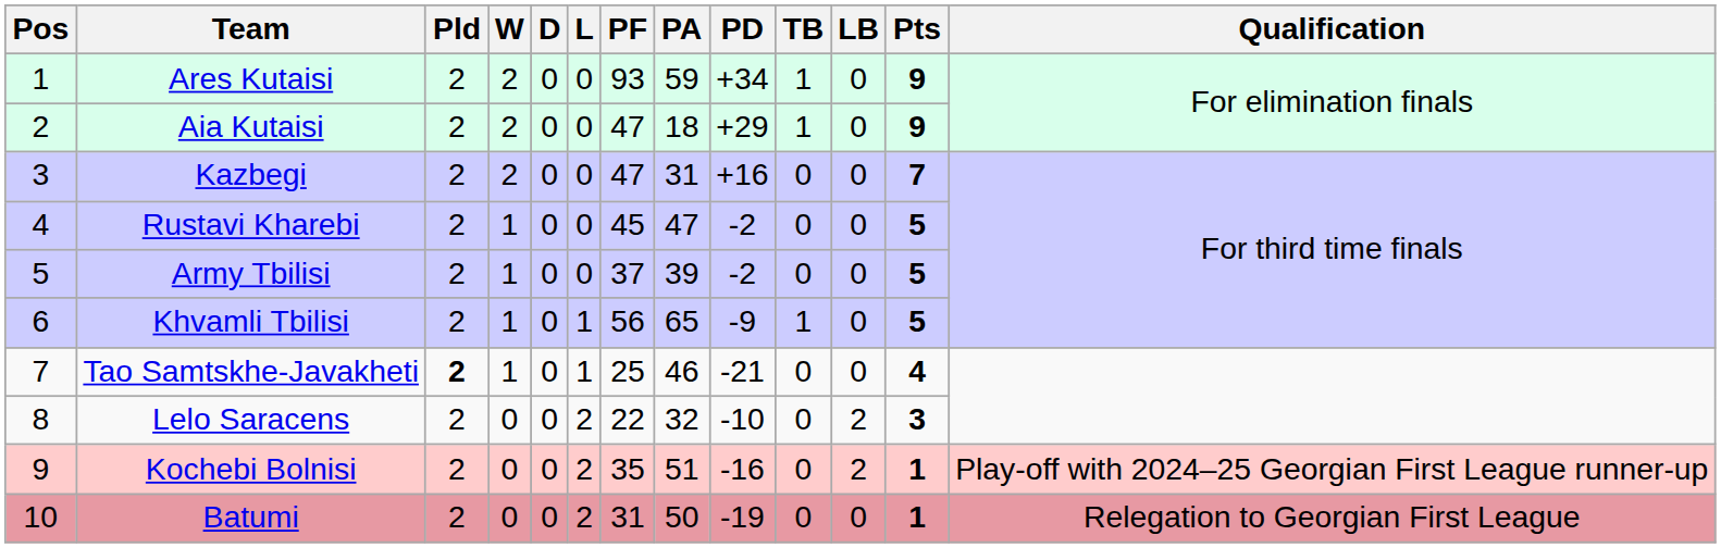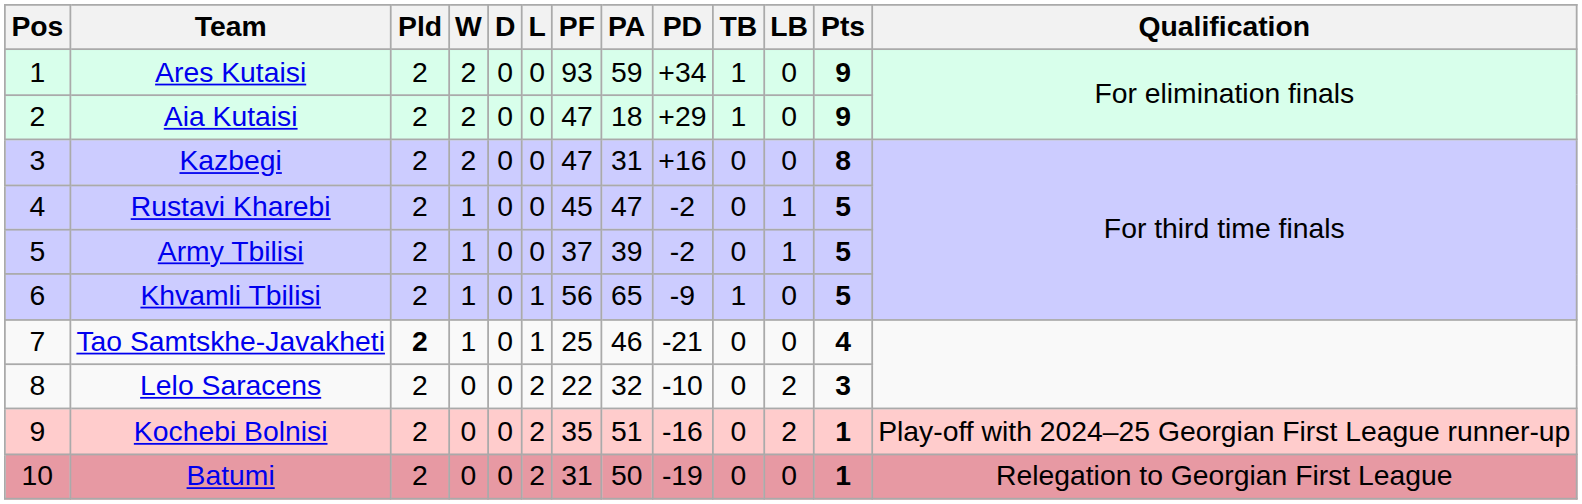 <table class="wikitable sortable" style="text-align:center">
 <tr>
 <th>Pos</th>
 <th>Team</th>
 <th>Pld</th>
 <th>W</th>
 <th>D</th>
 <th>L</th>
 <th>PF</th>
 <th>PA</th>
 <th>PD</th>
 <th>TB</th>
 <th>LB</th>
 <th>Pts</th>
 <th>Qualification</th>
 </tr>
 <tr>
 <td style="background: #d8ffeb">1</td>
 <td style="background: #d8ffeb"><a href='#'>Ares Kutaisi</a></td>
 <td style="background: #d8ffeb">2</td>
 <td style="background: #d8ffeb">2</td>
 <td style="background: #d8ffeb">0</td>
 <td style="background: #d8ffeb">0</td>
 <td style="background: #d8ffeb">93</td>
 <td style="background: #d8ffeb">59</td>
 <td style="background: #d8ffeb">+34</td>
 <td style="background: #d8ffeb">1</td>
 <td style="background: #d8ffeb">0</td>
 <td style="background: #d8ffeb"><strong>9</strong></td>
 <td rowspan="2" style="background: #d8ffeb">For elimination finals</td>
 </tr>
 <tr>
 <td style="background: #d8ffeb">2</td>
 <td style="background: #d8ffeb"><a href='#'>Aia Kutaisi</a></td>
 <td style="background: #d8ffeb">2</td>
 <td style="background: #d8ffeb">2</td>
 <td style="background: #d8ffeb">0</td>
 <td style="background: #d8ffeb">0</td>
 <td style="background: #d8ffeb">47</td>
 <td style="background: #d8ffeb">18</td>
 <td style="background: #d8ffeb">+29</td>
 <td style="background: #d8ffeb">1</td>
 <td style="background: #d8ffeb">0</td>
 <td style="background: #d8ffeb"><strong>9</strong></td>
 </tr>
 <tr>
 <td style="background: #ccccff">3</td>
 <td style="background: #ccccff"><a href='#'>Kazbegi</a></td>
 <td style="background: #ccccff">2</td>
 <td style="background: #ccccff">2</td>
 <td style="background: #ccccff">0</td>
 <td style="background: #ccccff">0</td>
 <td style="background: #ccccff">47</td>
 <td style="background: #ccccff">31</td>
 <td style="background: #ccccff">+16</td>
 <td style="background: #ccccff">0</td>
 <td style="background: #ccccff">0</td>
-<td style="background: #ccccff"><strong>7</strong></td>
+<td style="background: #ccccff"><strong>8</strong></td>
 <td rowspan="4" style="background: #ccccff">For third time finals</td>
 </tr>
 <tr>
 <td style="background: #ccccff">4</td>
 <td style="background: #ccccff"><a href='#'>Rustavi Kharebi</a></td>
 <td style="background: #ccccff">2</td>
 <td style="background: #ccccff">1</td>
 <td style="background: #ccccff">0</td>
 <td style="background: #ccccff">0</td>
 <td style="background: #ccccff">45</td>
 <td style="background: #ccccff">47</td>
 <td style="background: #ccccff">-2</td>
 <td style="background: #ccccff">0</td>
-<td style="background: #ccccff">0</td>
+<td style="background: #ccccff">1</td>
 <td style="background: #ccccff"><strong>5</strong></td>
 </tr>
 <tr>
 <td style="background: #ccccff">5</td>
 <td style="background: #ccccff"><a href='#'>Army Tbilisi</a></td>
 <td style="background: #ccccff">2</td>
 <td style="background: #ccccff">1</td>
 <td style="background: #ccccff">0</td>
 <td style="background: #ccccff">0</td>
 <td style="background: #ccccff">37</td>
 <td style="background: #ccccff">39</td>
 <td style="background: #ccccff">-2</td>
 <td style="background: #ccccff">0</td>
-<td style="background: #ccccff">0</td>
+<td style="background: #ccccff">1</td>
 <td style="background: #ccccff"><strong>5</strong></td>
 </tr>
 <tr>
 <td style="background: #ccccff">6</td>
 <td style="background: #ccccff"><a href='#'>Khvamli Tbilisi</a></td>
 <td style="background: #ccccff">2</td>
 <td style="background: #ccccff">1</td>
 <td style="background: #ccccff">0</td>
 <td style="background: #ccccff">1</td>
 <td style="background: #ccccff">56</td>
 <td style="background: #ccccff">65</td>
 <td style="background: #ccccff">-9</td>
 <td style="background: #ccccff">1</td>
 <td style="background: #ccccff">0</td>
 <td style="background: #ccccff"><strong>5</strong></td>
 </tr>
 <tr>
 <td>7</td>
 <td><a href='#'>Tao Samtskhe-Javakheti</a></td>
 <td><strong>2</strong></td>
 <td>1</td>
 <td>0</td>
 <td>1</td>
 <td>25</td>
 <td>46</td>
 <td>-21</td>
 <td>0</td>
 <td>0</td>
 <td><strong>4</strong></td>
 <td rowspan="2"></td>
 </tr>
 <tr>
 <td>8</td>
 <td><a href='#'>Lelo Saracens</a></td>
 <td>2</td>
 <td>0</td>
 <td>0</td>
 <td>2</td>
 <td>22</td>
 <td>32</td>
 <td>-10</td>
 <td>0</td>
 <td>2</td>
 <td><strong>3</strong></td>
 </tr>
 <tr>
 <td style="background: #ffcccc">9</td>
 <td style="background: #ffcccc"><a href='#'>Kochebi Bolnisi</a></td>
 <td style="background: #ffcccc">2</td>
 <td style="background: #ffcccc">0</td>
 <td style="background: #ffcccc">0</td>
 <td style="background: #ffcccc">2</td>
 <td style="background: #ffcccc">35</td>
 <td style="background: #ffcccc">51</td>
 <td style="background: #ffcccc">-16</td>
 <td style="background: #ffcccc">0</td>
 <td style="background: #ffcccc">2</td>
 <td style="background: #ffcccc"><strong>1</strong></td>
 <td style="background: #ffcccc">Play-off with 2024–25 Georgian First League runner-up</td>
 </tr>
 <tr>
 <td style="background: #E799A3">10</td>
 <td style="background: #E799A3"><a href='#'>Batumi</a></td>
 <td style="background: #E799A3">2</td>
 <td style="background: #E799A3">0</td>
 <td style="background: #E799A3">0</td>
 <td style="background: #E799A3">2</td>
 <td style="background: #E799A3">31</td>
 <td style="background: #E799A3">50</td>
 <td style="background: #E799A3">-19</td>
 <td style="background: #E799A3">0</td>
 <td style="background: #E799A3">0</td>
 <td style="background: #E799A3"><strong>1</strong></td>
 <td style="background: #E799A3">Relegation to Georgian First League</td>
 </tr>
 </table>
